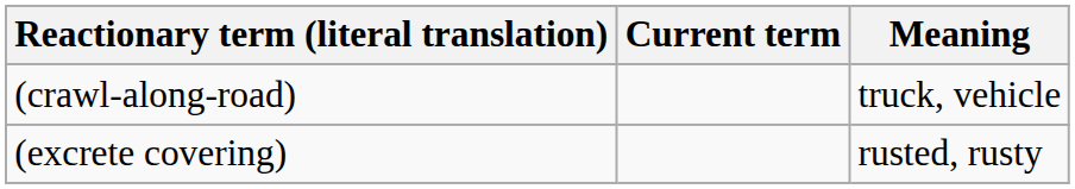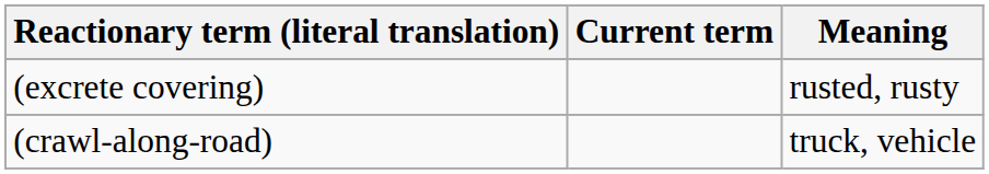 <table class="wikitable">
 <tr>
 <th>Reactionary term (literal translation)</th>
 <th>Current term</th>
 <th>Meaning</th>
 </tr>
 <tr>
+<td> (excrete covering)</td>
+<td></td>
+<td>rusted, rusty</td>
+</tr>
+<tr>
 <td> (crawl-along-road)</td>
 <td></td>
 <td>truck, vehicle</td>
 </tr>
-<tr>
-<td> (excrete covering)</td>
-<td></td>
-<td>rusted, rusty</td>
-</tr>
 </table>
